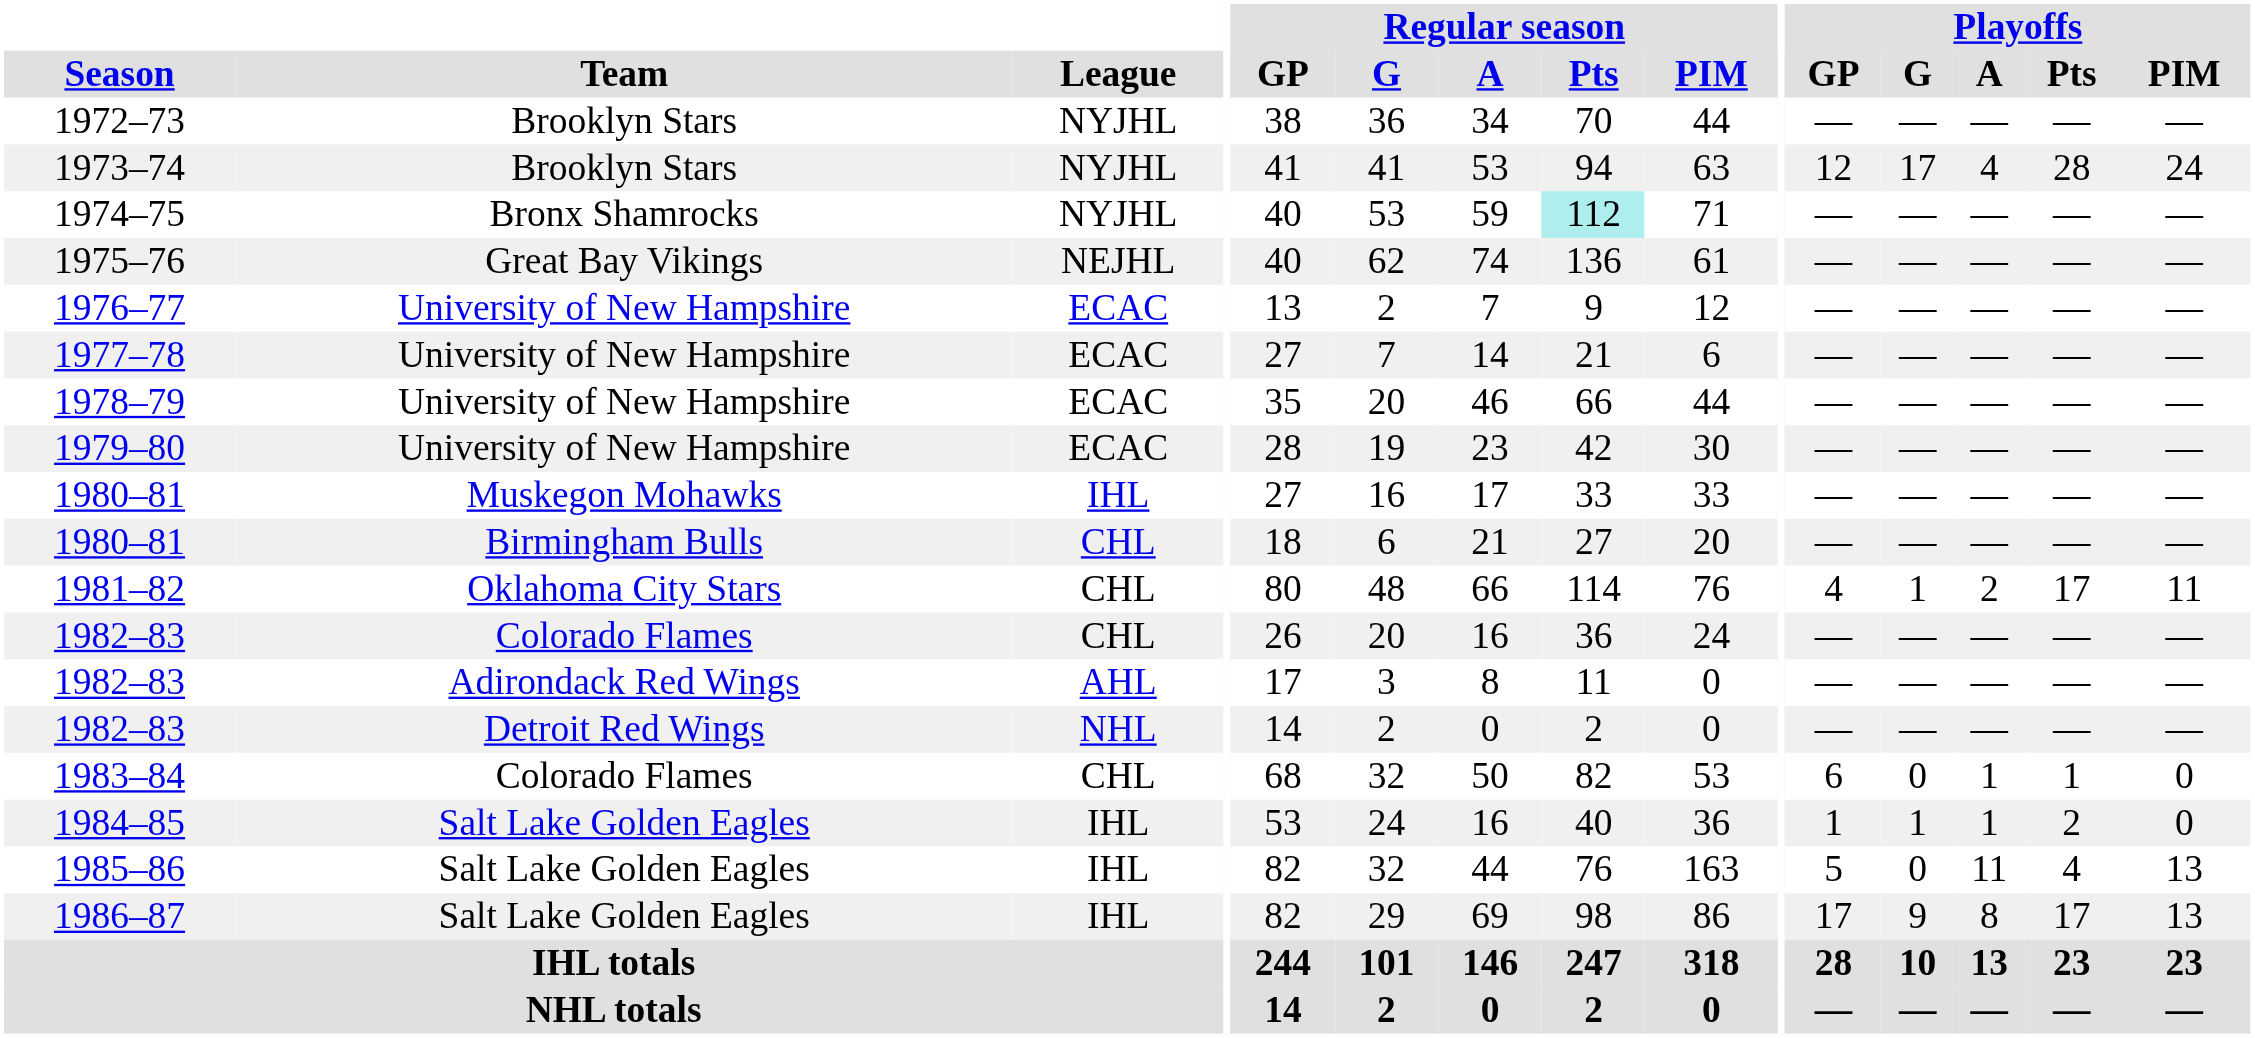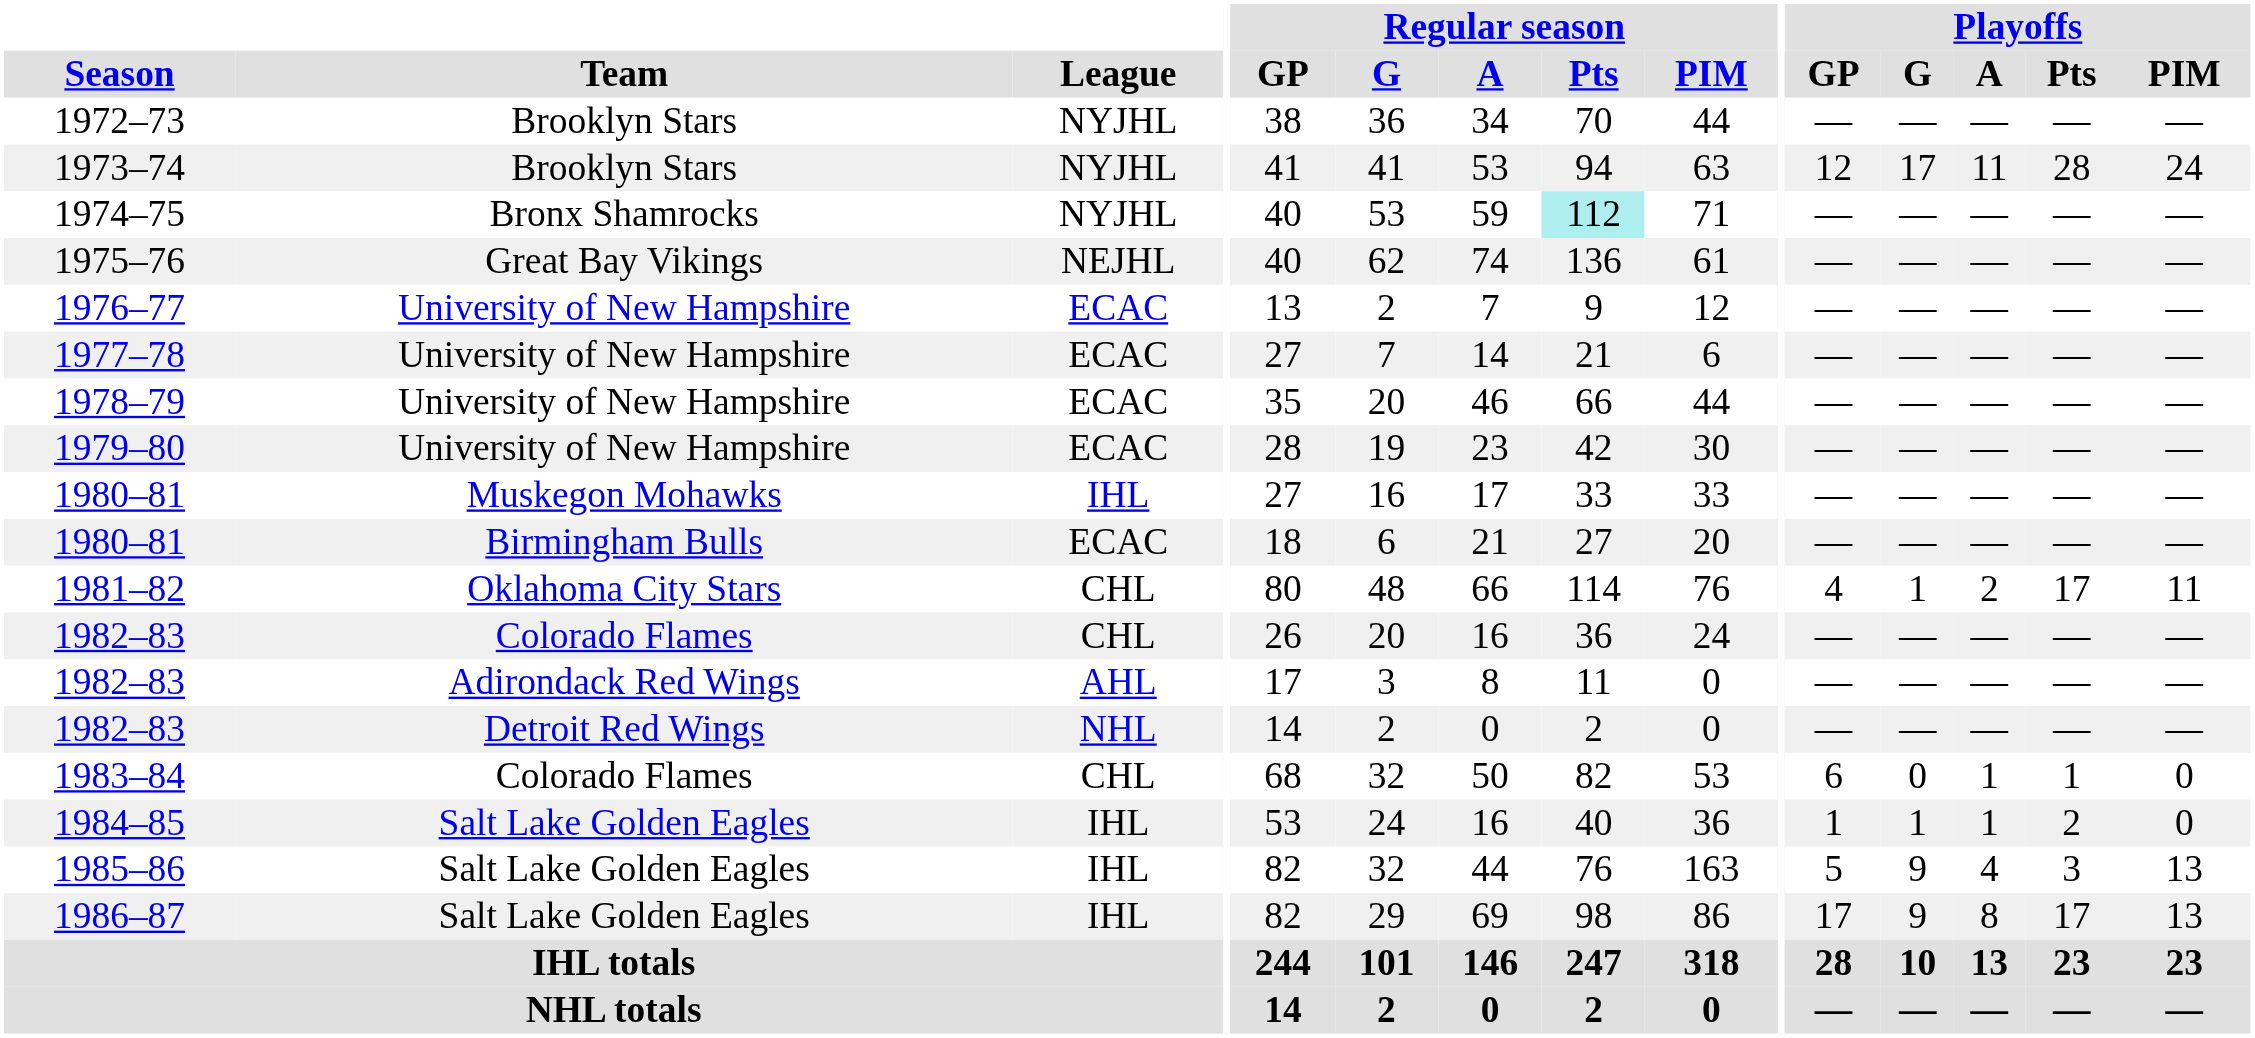 <table border="0" cellpadding="1" cellspacing="0" style="text-align:center; width:60em">
 <tr bgcolor="#e0e0e0">
 <th colspan="3" bgcolor="#ffffff"></th>
 <th rowspan="100" bgcolor="#ffffff"></th>
 <th colspan="5"><a href='#'>Regular season</a></th>
 <th rowspan="100" bgcolor="#ffffff"></th>
 <th colspan="5"><a href='#'>Playoffs</a></th>
 </tr>
 <tr bgcolor="#e0e0e0">
 <th><a href='#'>Season</a></th>
 <th>Team</th>
 <th>League</th>
 <th>GP</th>
 <th><a href='#'>G</a></th>
 <th><a href='#'>A</a></th>
 <th><a href='#'>Pts</a></th>
 <th><a href='#'>PIM</a></th>
 <th>GP</th>
 <th>G</th>
 <th>A</th>
 <th>Pts</th>
 <th>PIM</th>
 </tr>
 <tr>
 <td>1972–73</td>
 <td>Brooklyn Stars</td>
 <td>NYJHL</td>
 <td>38</td>
 <td>36</td>
 <td>34</td>
 <td>70</td>
 <td>44</td>
 <td>—</td>
 <td>—</td>
 <td>—</td>
 <td>—</td>
 <td>—</td>
 </tr>
 <tr bgcolor="#f0f0f0">
 <td>1973–74</td>
 <td>Brooklyn Stars</td>
 <td>NYJHL</td>
 <td>41</td>
 <td>41</td>
 <td>53</td>
 <td>94</td>
 <td>63</td>
 <td>12</td>
 <td>17</td>
-<td>4</td>
+<td>11</td>
 <td>28</td>
 <td>24</td>
 </tr>
 <tr>
 <td>1974–75</td>
 <td>Bronx Shamrocks</td>
 <td>NYJHL</td>
 <td>40</td>
 <td>53</td>
 <td>59</td>
 <td style="background: paleturquoise;">112</td>
 <td>71</td>
 <td>—</td>
 <td>—</td>
 <td>—</td>
 <td>—</td>
 <td>—</td>
 </tr>
 <tr bgcolor="#f0f0f0">
 <td>1975–76</td>
 <td>Great Bay Vikings</td>
 <td>NEJHL</td>
 <td>40</td>
 <td>62</td>
 <td>74</td>
 <td>136</td>
 <td>61</td>
 <td>—</td>
 <td>—</td>
 <td>—</td>
 <td>—</td>
 <td>—</td>
 </tr>
 <tr>
 <td><a href='#'>1976–77</a></td>
 <td><a href='#'>University of New Hampshire</a></td>
 <td><a href='#'>ECAC</a></td>
 <td>13</td>
 <td>2</td>
 <td>7</td>
 <td>9</td>
 <td>12</td>
 <td>—</td>
 <td>—</td>
 <td>—</td>
 <td>—</td>
 <td>—</td>
 </tr>
 <tr bgcolor="#f0f0f0">
 <td><a href='#'>1977–78</a></td>
 <td>University of New Hampshire</td>
 <td>ECAC</td>
 <td>27</td>
 <td>7</td>
 <td>14</td>
 <td>21</td>
 <td>6</td>
 <td>—</td>
 <td>—</td>
 <td>—</td>
 <td>—</td>
 <td>—</td>
 </tr>
 <tr>
 <td><a href='#'>1978–79</a></td>
 <td>University of New Hampshire</td>
 <td>ECAC</td>
 <td>35</td>
 <td>20</td>
 <td>46</td>
 <td>66</td>
 <td>44</td>
 <td>—</td>
 <td>—</td>
 <td>—</td>
 <td>—</td>
 <td>—</td>
 </tr>
 <tr bgcolor="#f0f0f0">
 <td><a href='#'>1979–80</a></td>
 <td>University of New Hampshire</td>
 <td>ECAC</td>
 <td>28</td>
 <td>19</td>
 <td>23</td>
 <td>42</td>
 <td>30</td>
 <td>—</td>
 <td>—</td>
 <td>—</td>
 <td>—</td>
 <td>—</td>
 </tr>
 <tr>
 <td><a href='#'>1980–81</a></td>
 <td><a href='#'>Muskegon Mohawks</a></td>
 <td><a href='#'>IHL</a></td>
 <td>27</td>
 <td>16</td>
 <td>17</td>
 <td>33</td>
 <td>33</td>
 <td>—</td>
 <td>—</td>
 <td>—</td>
 <td>—</td>
 <td>—</td>
 </tr>
 <tr bgcolor="#f0f0f0">
 <td><a href='#'>1980–81</a></td>
 <td><a href='#'>Birmingham Bulls</a></td>
-<td><a href='#'>CHL</a></td>
+<td>ECAC</td>
 <td>18</td>
 <td>6</td>
 <td>21</td>
 <td>27</td>
 <td>20</td>
 <td>—</td>
 <td>—</td>
 <td>—</td>
 <td>—</td>
 <td>—</td>
 </tr>
 <tr>
 <td><a href='#'>1981–82</a></td>
 <td><a href='#'>Oklahoma City Stars</a></td>
 <td>CHL</td>
 <td>80</td>
 <td>48</td>
 <td>66</td>
 <td>114</td>
 <td>76</td>
 <td>4</td>
 <td>1</td>
 <td>2</td>
 <td>17</td>
 <td>11</td>
 </tr>
 <tr bgcolor="#f0f0f0">
 <td><a href='#'>1982–83</a></td>
 <td><a href='#'>Colorado Flames</a></td>
 <td>CHL</td>
 <td>26</td>
 <td>20</td>
 <td>16</td>
 <td>36</td>
 <td>24</td>
 <td>—</td>
 <td>—</td>
 <td>—</td>
 <td>—</td>
 <td>—</td>
 </tr>
 <tr>
 <td><a href='#'>1982–83</a></td>
 <td><a href='#'>Adirondack Red Wings</a></td>
 <td><a href='#'>AHL</a></td>
 <td>17</td>
 <td>3</td>
 <td>8</td>
 <td>11</td>
 <td>0</td>
 <td>—</td>
 <td>—</td>
 <td>—</td>
 <td>—</td>
 <td>—</td>
 </tr>
 <tr bgcolor="#f0f0f0">
 <td><a href='#'>1982–83</a></td>
 <td><a href='#'>Detroit Red Wings</a></td>
 <td><a href='#'>NHL</a></td>
 <td>14</td>
 <td>2</td>
 <td>0</td>
 <td>2</td>
 <td>0</td>
 <td>—</td>
 <td>—</td>
 <td>—</td>
 <td>—</td>
 <td>—</td>
 </tr>
 <tr>
 <td><a href='#'>1983–84</a></td>
 <td>Colorado Flames</td>
 <td>CHL</td>
 <td>68</td>
 <td>32</td>
 <td>50</td>
 <td>82</td>
 <td>53</td>
 <td>6</td>
 <td>0</td>
 <td>1</td>
 <td>1</td>
 <td>0</td>
 </tr>
 <tr bgcolor="#f0f0f0">
 <td><a href='#'>1984–85</a></td>
 <td><a href='#'>Salt Lake Golden Eagles</a></td>
 <td>IHL</td>
 <td>53</td>
 <td>24</td>
 <td>16</td>
 <td>40</td>
 <td>36</td>
 <td>1</td>
 <td>1</td>
 <td>1</td>
 <td>2</td>
 <td>0</td>
 </tr>
 <tr>
 <td><a href='#'>1985–86</a></td>
 <td>Salt Lake Golden Eagles</td>
 <td>IHL</td>
 <td>82</td>
 <td>32</td>
 <td>44</td>
 <td>76</td>
 <td>163</td>
 <td>5</td>
-<td>0</td>
-<td>11</td>
+<td>9</td>
 <td>4</td>
+<td>3</td>
 <td>13</td>
 </tr>
 <tr bgcolor="#f0f0f0">
 <td><a href='#'>1986–87</a></td>
 <td>Salt Lake Golden Eagles</td>
 <td>IHL</td>
 <td>82</td>
 <td>29</td>
 <td>69</td>
 <td>98</td>
 <td>86</td>
 <td>17</td>
 <td>9</td>
 <td>8</td>
 <td>17</td>
 <td>13</td>
 </tr>
 <tr bgcolor="#e0e0e0">
 <th colspan="3">IHL totals</th>
 <th>244</th>
 <th>101</th>
 <th>146</th>
 <th>247</th>
 <th>318</th>
 <th>28</th>
 <th>10</th>
 <th>13</th>
 <th>23</th>
 <th>23</th>
 </tr>
 <tr bgcolor="#e0e0e0">
 <th colspan="3">NHL totals</th>
 <th>14</th>
 <th>2</th>
 <th>0</th>
 <th>2</th>
 <th>0</th>
 <th>—</th>
 <th>—</th>
 <th>—</th>
 <th>—</th>
 <th>—</th>
 </tr>
 </table>
